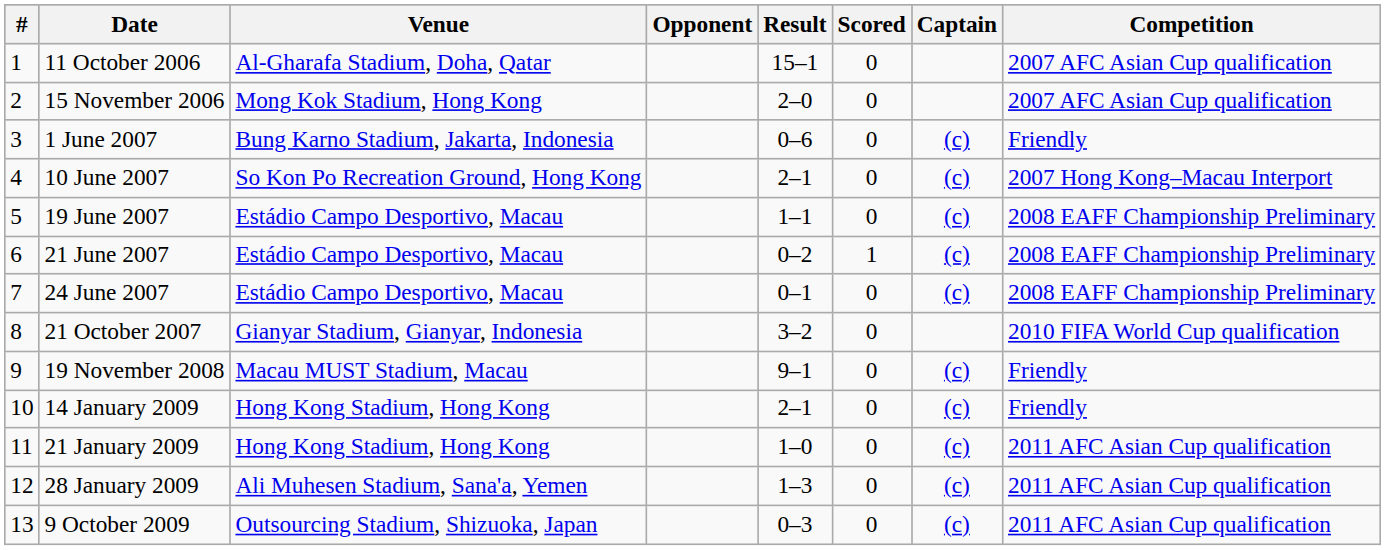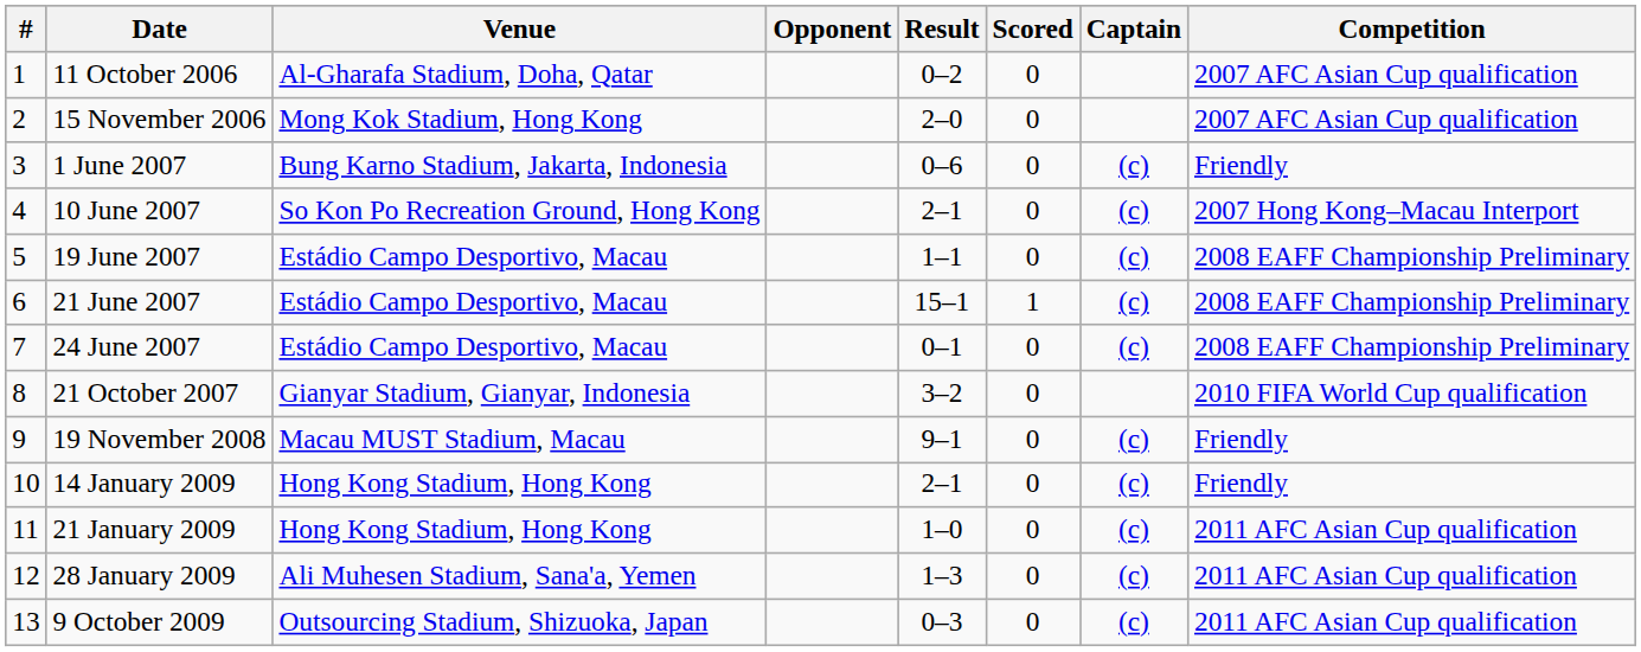 <table class="wikitable" style="font-size:90%; text-align: left;">
 <tr bgcolor="#CCCCCC" align="center">
 <th>#</th>
 <th>Date</th>
 <th>Venue</th>
 <th>Opponent</th>
 <th>Result</th>
 <th>Scored</th>
 <th>Captain</th>
 <th>Competition</th>
 </tr>
 <tr>
 <td>1</td>
 <td>11 October 2006</td>
 <td><a href='#'>Al-Gharafa Stadium</a>, <a href='#'>Doha</a>, <a href='#'>Qatar</a></td>
 <td></td>
-<td align=center>15–1</td>
+<td align=center>0–2</td>
 <td align=center>0</td>
 <td></td>
 <td><a href='#'>2007 AFC Asian Cup qualification</a></td>
 </tr>
 <tr>
 <td>2</td>
 <td>15 November 2006</td>
 <td><a href='#'>Mong Kok Stadium</a>, <a href='#'>Hong Kong</a></td>
 <td></td>
 <td align=center>2–0</td>
 <td align=center>0</td>
 <td></td>
 <td><a href='#'>2007 AFC Asian Cup qualification</a></td>
 </tr>
 <tr>
 <td>3</td>
 <td>1 June 2007</td>
 <td><a href='#'>Bung Karno Stadium</a>, <a href='#'>Jakarta</a>, <a href='#'>Indonesia</a></td>
 <td></td>
 <td align=center>0–6</td>
 <td align=center>0</td>
 <td align=center><a href='#'>(c)</a></td>
 <td><a href='#'>Friendly</a></td>
 </tr>
 <tr>
 <td>4</td>
 <td>10 June 2007</td>
 <td><a href='#'>So Kon Po Recreation Ground</a>, <a href='#'>Hong Kong</a></td>
 <td></td>
 <td align=center>2–1</td>
 <td align=center>0</td>
 <td align=center><a href='#'>(c)</a></td>
 <td><a href='#'>2007 Hong Kong–Macau Interport</a></td>
 </tr>
 <tr>
 <td>5</td>
 <td>19 June 2007</td>
 <td><a href='#'>Estádio Campo Desportivo</a>, <a href='#'>Macau</a></td>
 <td></td>
 <td align=center>1–1</td>
 <td align=center>0</td>
 <td align=center><a href='#'>(c)</a></td>
 <td><a href='#'>2008 EAFF Championship Preliminary</a></td>
 </tr>
 <tr>
 <td>6</td>
 <td>21 June 2007</td>
 <td><a href='#'>Estádio Campo Desportivo</a>, <a href='#'>Macau</a></td>
 <td></td>
-<td align=center>0–2</td>
+<td align=center>15–1</td>
 <td align=center>1</td>
 <td align=center><a href='#'>(c)</a></td>
 <td><a href='#'>2008 EAFF Championship Preliminary</a></td>
 </tr>
 <tr>
 <td>7</td>
 <td>24 June 2007</td>
 <td><a href='#'>Estádio Campo Desportivo</a>, <a href='#'>Macau</a></td>
 <td></td>
 <td align=center>0–1</td>
 <td align=center>0</td>
 <td align=center><a href='#'>(c)</a></td>
 <td><a href='#'>2008 EAFF Championship Preliminary</a></td>
 </tr>
 <tr>
 <td>8</td>
 <td>21 October 2007</td>
 <td><a href='#'>Gianyar Stadium</a>, <a href='#'>Gianyar</a>, <a href='#'>Indonesia</a></td>
 <td></td>
 <td align=center>3–2</td>
 <td align=center>0</td>
 <td></td>
 <td><a href='#'>2010 FIFA World Cup qualification</a></td>
 </tr>
 <tr>
 <td>9</td>
 <td>19 November 2008</td>
 <td><a href='#'>Macau MUST Stadium</a>, <a href='#'>Macau</a></td>
 <td></td>
 <td align=center>9–1</td>
 <td align=center>0</td>
 <td align=center><a href='#'>(c)</a></td>
 <td><a href='#'>Friendly</a></td>
 </tr>
 <tr>
 <td>10</td>
 <td>14 January 2009</td>
 <td><a href='#'>Hong Kong Stadium</a>, <a href='#'>Hong Kong</a></td>
 <td></td>
 <td align=center>2–1</td>
 <td align=center>0</td>
 <td align=center><a href='#'>(c)</a></td>
 <td><a href='#'>Friendly</a></td>
 </tr>
 <tr>
 <td>11</td>
 <td>21 January 2009</td>
 <td><a href='#'>Hong Kong Stadium</a>, <a href='#'>Hong Kong</a></td>
 <td></td>
 <td align=center>1–0</td>
 <td align=center>0</td>
 <td align=center><a href='#'>(c)</a></td>
 <td><a href='#'>2011 AFC Asian Cup qualification</a></td>
 </tr>
 <tr>
 <td>12</td>
 <td>28 January 2009</td>
 <td><a href='#'>Ali Muhesen Stadium</a>, <a href='#'>Sana'a</a>, <a href='#'>Yemen</a></td>
 <td></td>
 <td align=center>1–3</td>
 <td align=center>0</td>
 <td align=center><a href='#'>(c)</a></td>
 <td><a href='#'>2011 AFC Asian Cup qualification</a></td>
 </tr>
 <tr>
 <td>13</td>
 <td>9 October 2009</td>
 <td><a href='#'>Outsourcing Stadium</a>, <a href='#'>Shizuoka</a>, <a href='#'>Japan</a></td>
 <td></td>
 <td align=center>0–3</td>
 <td align=center>0</td>
 <td align=center><a href='#'>(c)</a></td>
 <td><a href='#'>2011 AFC Asian Cup qualification</a></td>
 </tr>
 </table>
